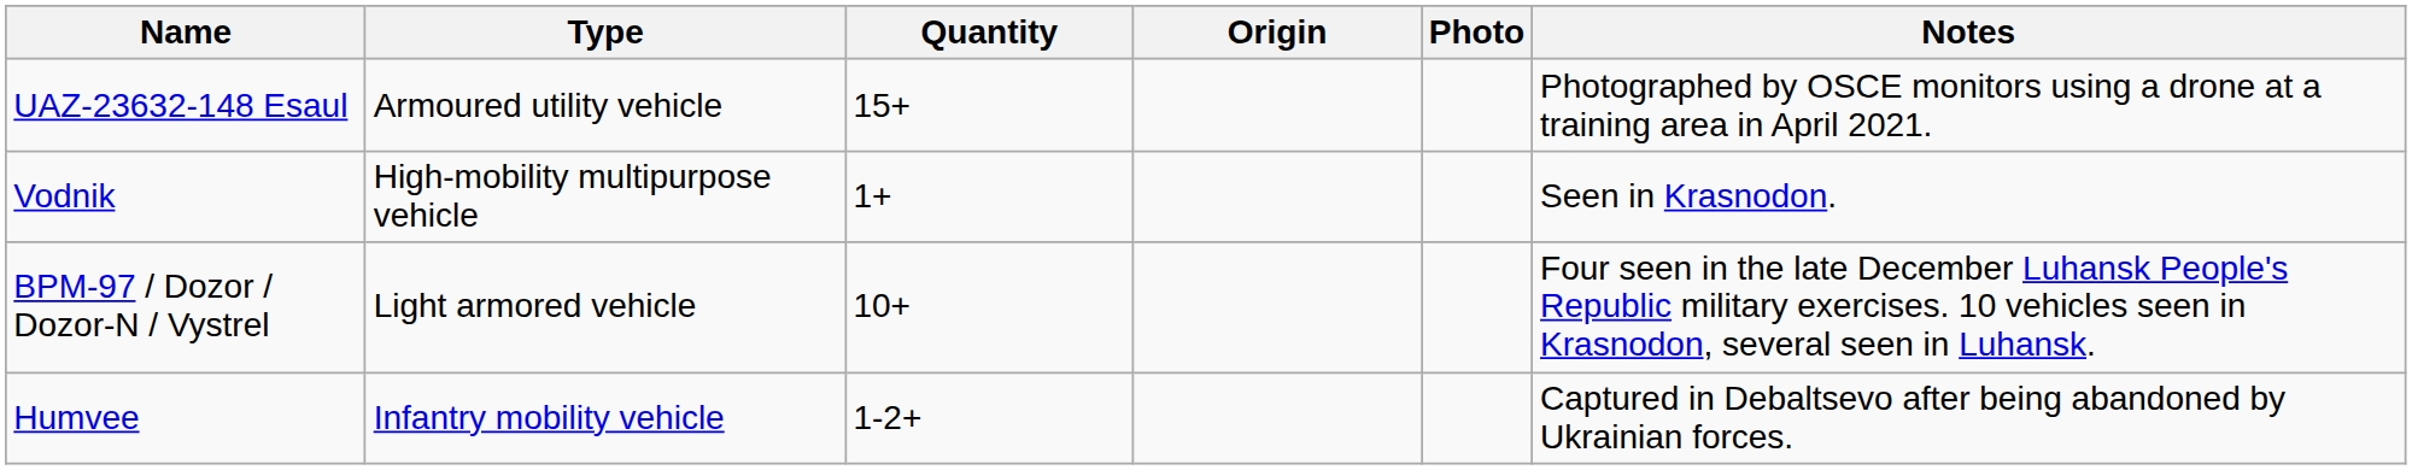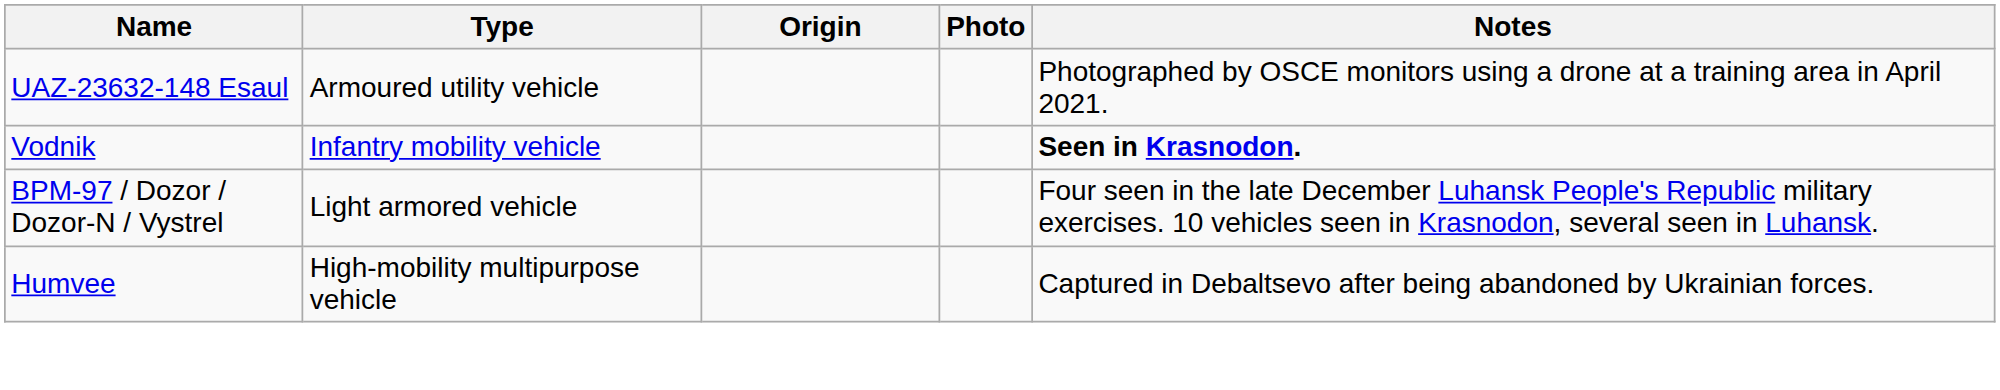 <table class="wikitable" style="width:90%;">
 <tr>
 <th style="width:15%;">Name</th>
 <th style="width:20%;">Type</th>
-<th style="width:12%;">Quantity</th>
 <th style="width:12%;">Origin</th>
 <th>Photo</th>
 <th>Notes</th>
 </tr>
 <tr>
 <td><a href='#'>UAZ-23632-148 Esaul</a></td>
 <td>Armoured utility vehicle</td>
-<td>15+</td>
 <td></td>
 <td></td>
 <td>Photographed by OSCE monitors using a drone at a training area in April 2021.</td>
 </tr>
 <tr>
 <td><a href='#'>Vodnik</a></td>
-<td>High-mobility multipurpose vehicle</td>
-<td>1+</td>
+<td><a href='#'>Infantry mobility vehicle</a></td>
 <td></td>
 <td></td>
-<td>Seen in <a href='#'>Krasnodon</a>.</td>
+<td><strong>Seen in <a href='#'>Krasnodon</a>.</strong></td>
 </tr>
 <tr>
 <td><a href='#'>BPM-97</a> / Dozor / Dozor-N / Vystrel</td>
 <td>Light armored vehicle</td>
-<td>10+</td>
 <td></td>
 <td></td>
 <td>Four seen in the late December <a href='#'>Luhansk People's Republic</a> military exercises. 10 vehicles seen in <a href='#'>Krasnodon</a>, several seen in <a href='#'>Luhansk</a>.</td>
 </tr>
 <tr>
 <td><a href='#'>Humvee</a></td>
-<td><a href='#'>Infantry mobility vehicle</a></td>
-<td>1-2+</td>
+<td>High-mobility multipurpose vehicle</td>
 <td></td>
 <td></td>
 <td>Captured in Debaltsevo after being abandoned by Ukrainian forces.</td>
 </tr>
 </table>
